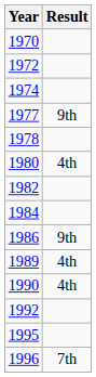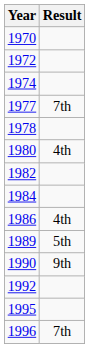 <table class="wikitable" style="text-align:center">
 <tr>
 <th>Year</th>
 <th>Result</th>
 </tr>
 <tr>
 <td><a href='#'>1970</a></td>
 <td></td>
 </tr>
 <tr>
 <td><a href='#'>1972</a></td>
 <td></td>
 </tr>
 <tr>
 <td><a href='#'>1974</a></td>
 <td></td>
 </tr>
 <tr>
 <td><a href='#'>1977</a></td>
-<td>9th</td>
+<td>7th</td>
 </tr>
 <tr>
 <td><a href='#'>1978</a></td>
 <td></td>
 </tr>
 <tr>
 <td><a href='#'>1980</a></td>
 <td>4th</td>
 </tr>
 <tr>
 <td><a href='#'>1982</a></td>
 <td></td>
 </tr>
 <tr>
 <td><a href='#'>1984</a></td>
 <td></td>
 </tr>
 <tr>
 <td><a href='#'>1986</a></td>
-<td>9th</td>
+<td>4th</td>
 </tr>
 <tr>
 <td><a href='#'>1989</a></td>
-<td>4th</td>
+<td>5th</td>
 </tr>
 <tr>
 <td><a href='#'>1990</a></td>
-<td>4th</td>
+<td>9th</td>
 </tr>
 <tr>
 <td><a href='#'>1992</a></td>
 <td></td>
 </tr>
 <tr>
 <td><a href='#'>1995</a></td>
 <td></td>
 </tr>
 <tr>
 <td><a href='#'>1996</a></td>
 <td>7th</td>
 </tr>
 </table>
